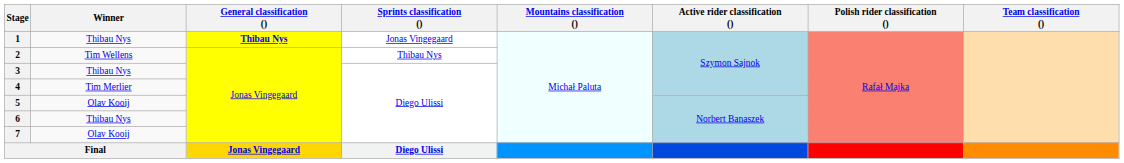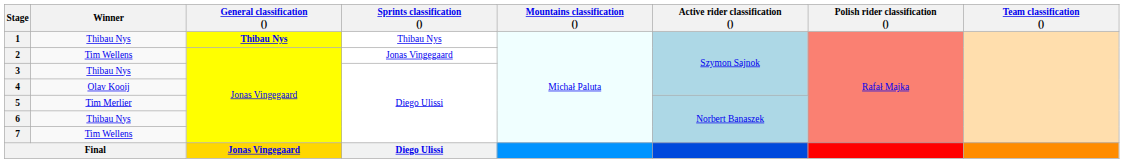 <table class="wikitable" style="text-align: center; font-size:smaller;">
 <tr>
 <th scope="col" width="2%">Stage</th>
 <th scope="col" width="14%">Winner</th>
 <th scope="col" width="14%"><a href='#'>General classification</a><br>()<br></th>
 <th scope="col" width="14%"><a href='#'>Sprints classification</a><br>()<br></th>
 <th scope="col" width="14%"><a href='#'>Mountains classification</a><br>()<br></th>
 <th scope="col" width="14%">Active rider classification<br>()<br></th>
 <th scope="col" width="14%">Polish rider classification<br>()</th>
 <th scope="col" width="14%"><a href='#'>Team classification</a><br>()</th>
 </tr>
 <tr>
 <th>1</th>
 <td><a href='#'>Thibau Nys</a></td>
 <td style="background:yellow;"><strong><a href='#'>Thibau Nys</a></strong></td>
-<td style="background:white;"><a href='#'>Jonas Vingegaard</a></td>
+<td style="background:white;"><a href='#'>Thibau Nys</a></td>
 <td style="background:azure;" rowspan=7><a href='#'>Michał Paluta</a></td>
 <td style="background:lightblue;" rowspan=4><a href='#'>Szymon Sajnok</a></td>
 <td style="background:salmon;" rowspan=7><a href='#'>Rafał Majka</a></td>
 <td style="background:navajowhite;" rowspan=7></td>
 </tr>
 <tr>
 <th>2</th>
 <td><a href='#'>Tim Wellens</a></td>
 <td style="background:yellow;" rowspan=6><a href='#'>Jonas Vingegaard</a></td>
-<td style="background:white;"><a href='#'>Thibau Nys</a></td>
+<td style="background:white;"><a href='#'>Jonas Vingegaard</a></td>
 </tr>
 <tr>
 <th>3</th>
 <td><a href='#'>Thibau Nys</a></td>
 <td style="background:white;" rowspan=5><a href='#'>Diego Ulissi</a></td>
 </tr>
 <tr>
 <th>4</th>
-<td><a href='#'>Tim Merlier</a></td>
+<td><a href='#'>Olav Kooij</a></td>
 </tr>
 <tr>
 <th>5</th>
-<td><a href='#'>Olav Kooij</a></td>
+<td><a href='#'>Tim Merlier</a></td>
 <td style="background:lightblue;" rowspan=3><a href='#'>Norbert Banaszek</a></td>
 </tr>
 <tr>
 <th>6</th>
 <td><a href='#'>Thibau Nys</a></td>
 </tr>
 <tr>
 <th>7</th>
-<td><a href='#'>Olav Kooij</a></td>
+<td><a href='#'>Tim Wellens</a></td>
 </tr>
 <tr>
 <th colspan="2">Final</th>
 <th style="background:gold;"><a href='#'>Jonas Vingegaard</a></th>
 <th style="background:#f1f2f2;"><a href='#'>Diego Ulissi</a></th>
 <th style="background:#0094FF"></th>
 <th style="background:#0049DC;"></th>
 <th style="background:red;"></th>
 <th style="background:#FF8C00;"></th>
 </tr>
 </table>
